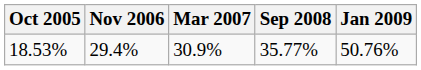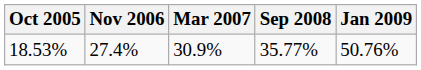 <table class="wikitable">
 <tr>
 <th>Oct 2005</th>
 <th>Nov 2006</th>
 <th>Mar 2007</th>
 <th>Sep 2008</th>
 <th>Jan 2009</th>
 </tr>
 <tr>
 <td>18.53%</td>
-<td>29.4%</td>
+<td>27.4%</td>
 <td>30.9%</td>
 <td>35.77%</td>
 <td>50.76%</td>
 </tr>
 </table>
